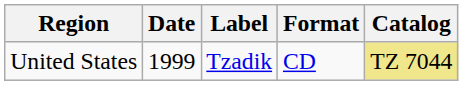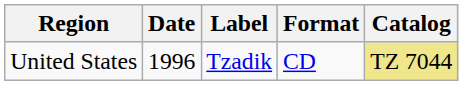 <table class="wikitable">
 <tr>
 <th>Region</th>
 <th>Date</th>
 <th>Label</th>
 <th>Format</th>
 <th>Catalog</th>
 </tr>
 <tr>
 <td>United States</td>
-<td>1999</td>
+<td>1996</td>
 <td><a href='#'>Tzadik</a></td>
 <td><a href='#'>CD</a></td>
 <td style="background: khaki;">TZ 7044</td>
 </tr>
 </table>
